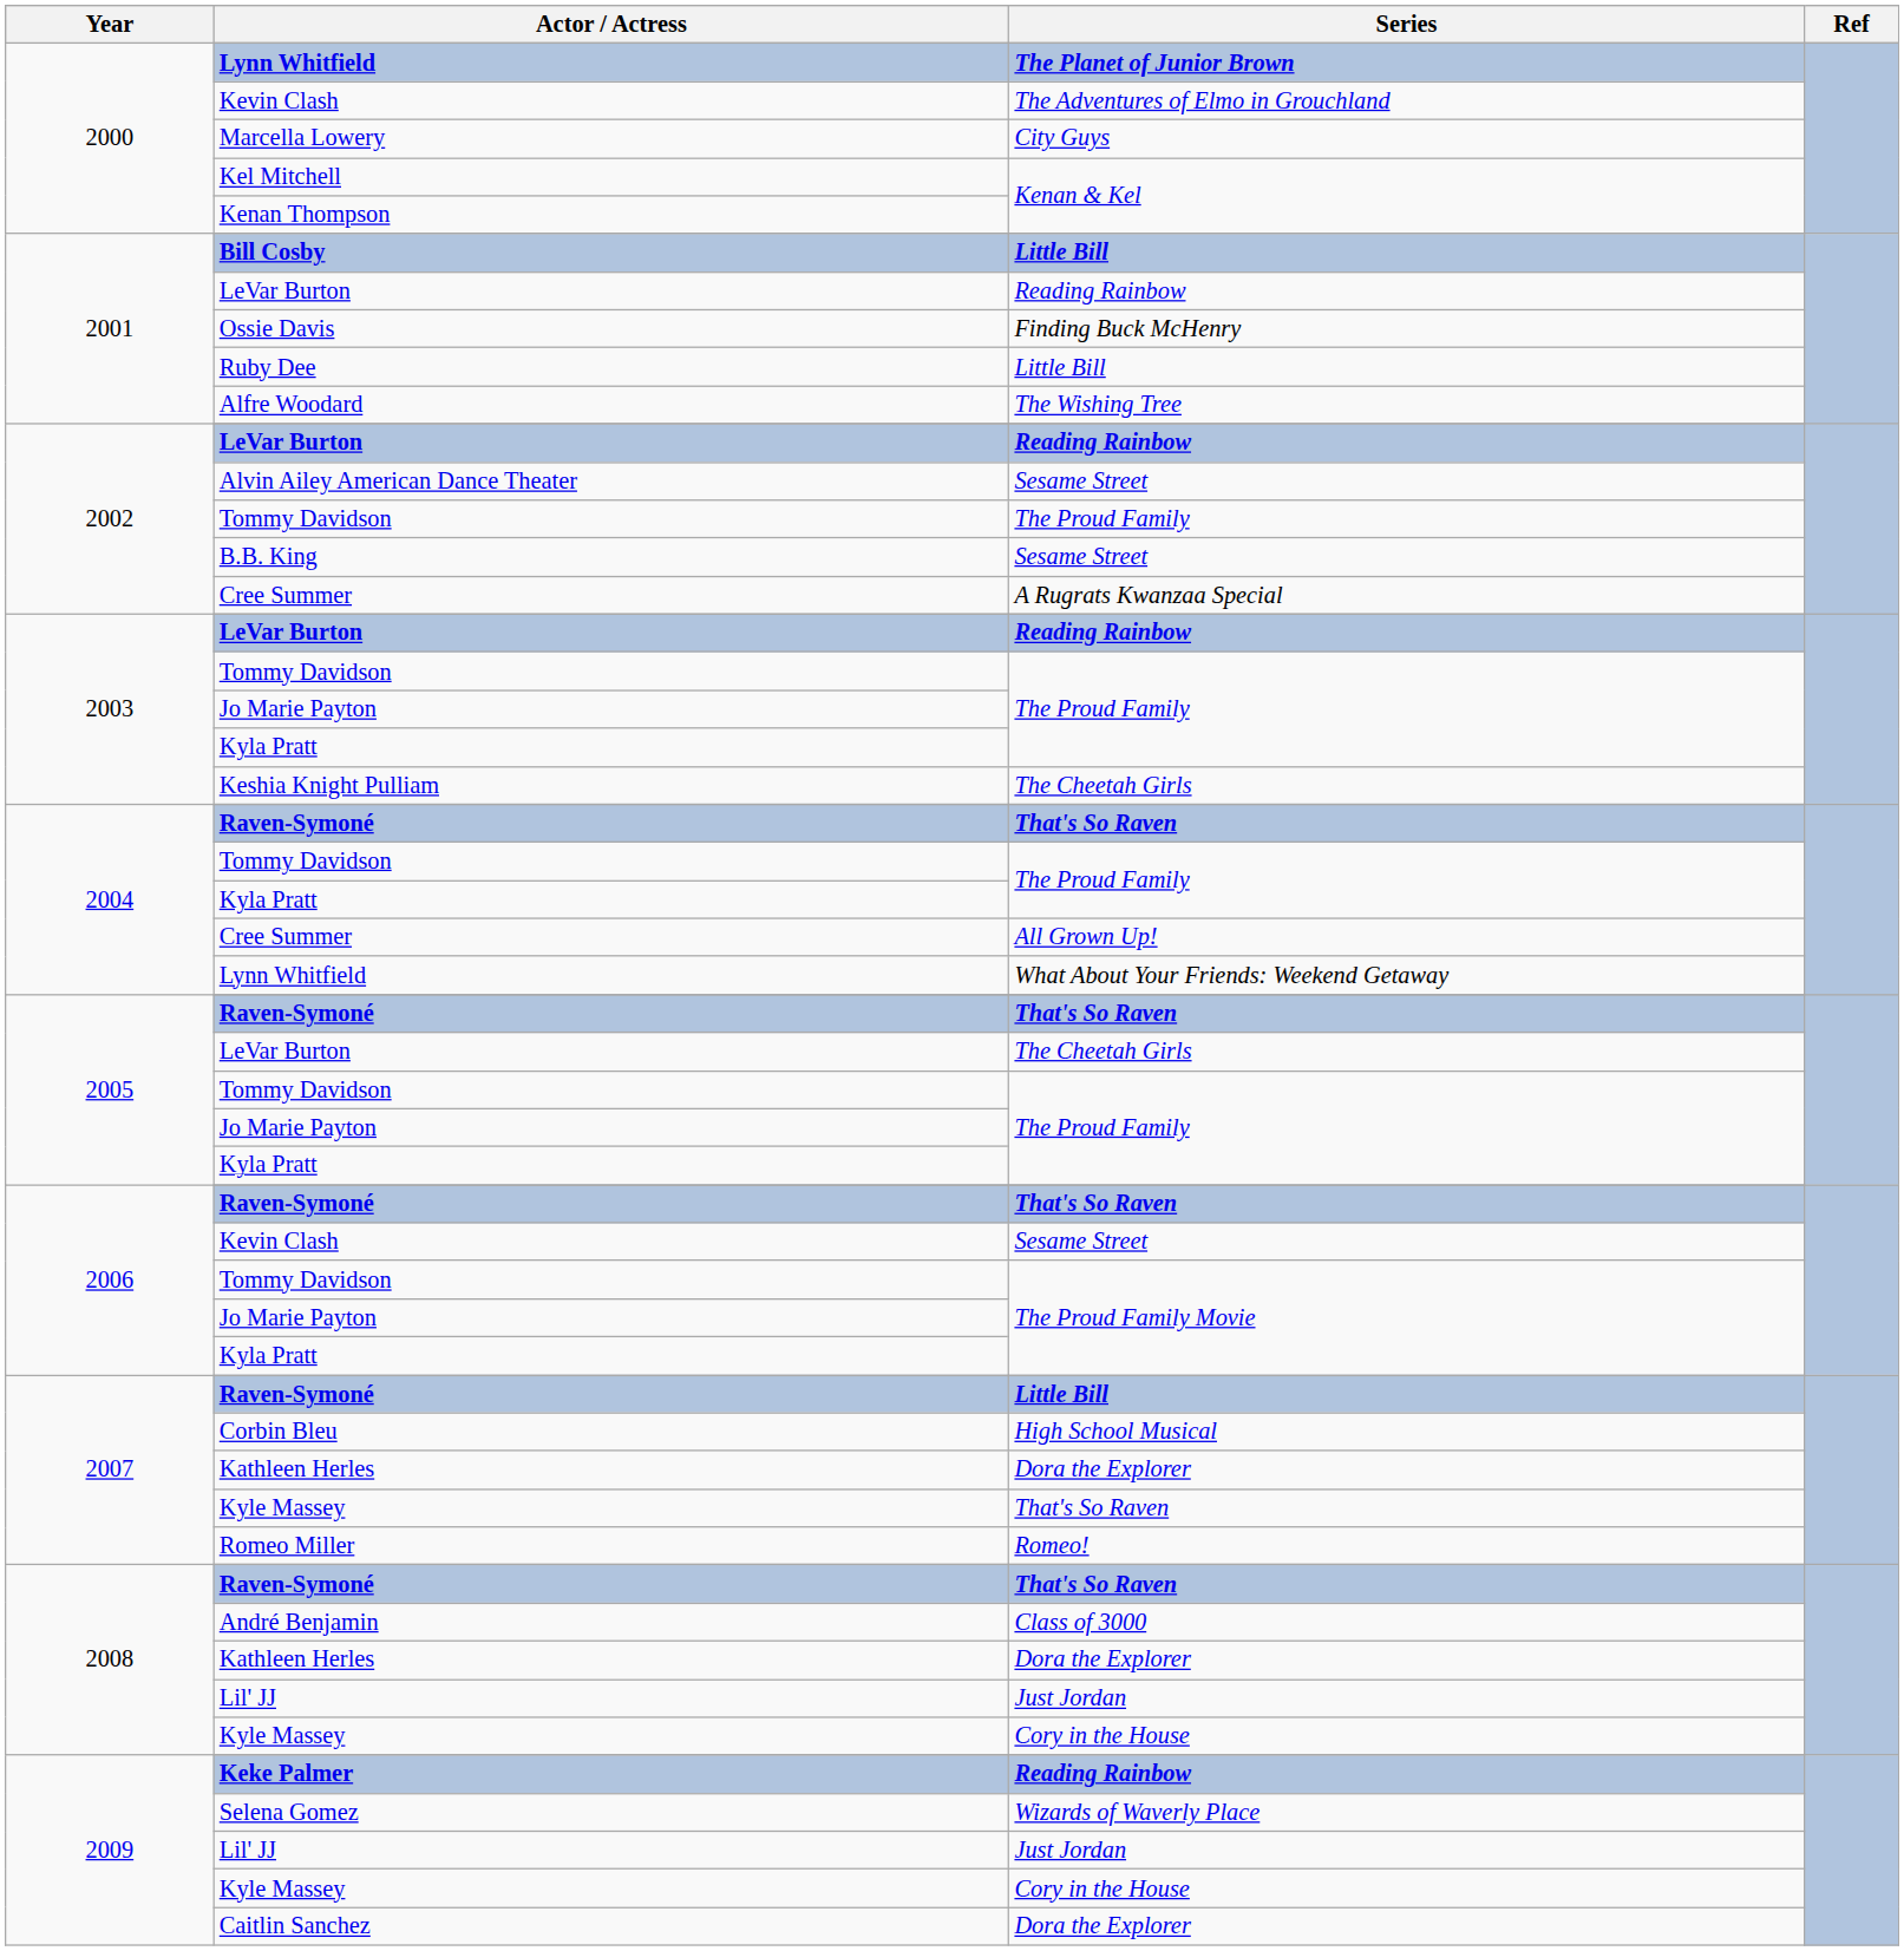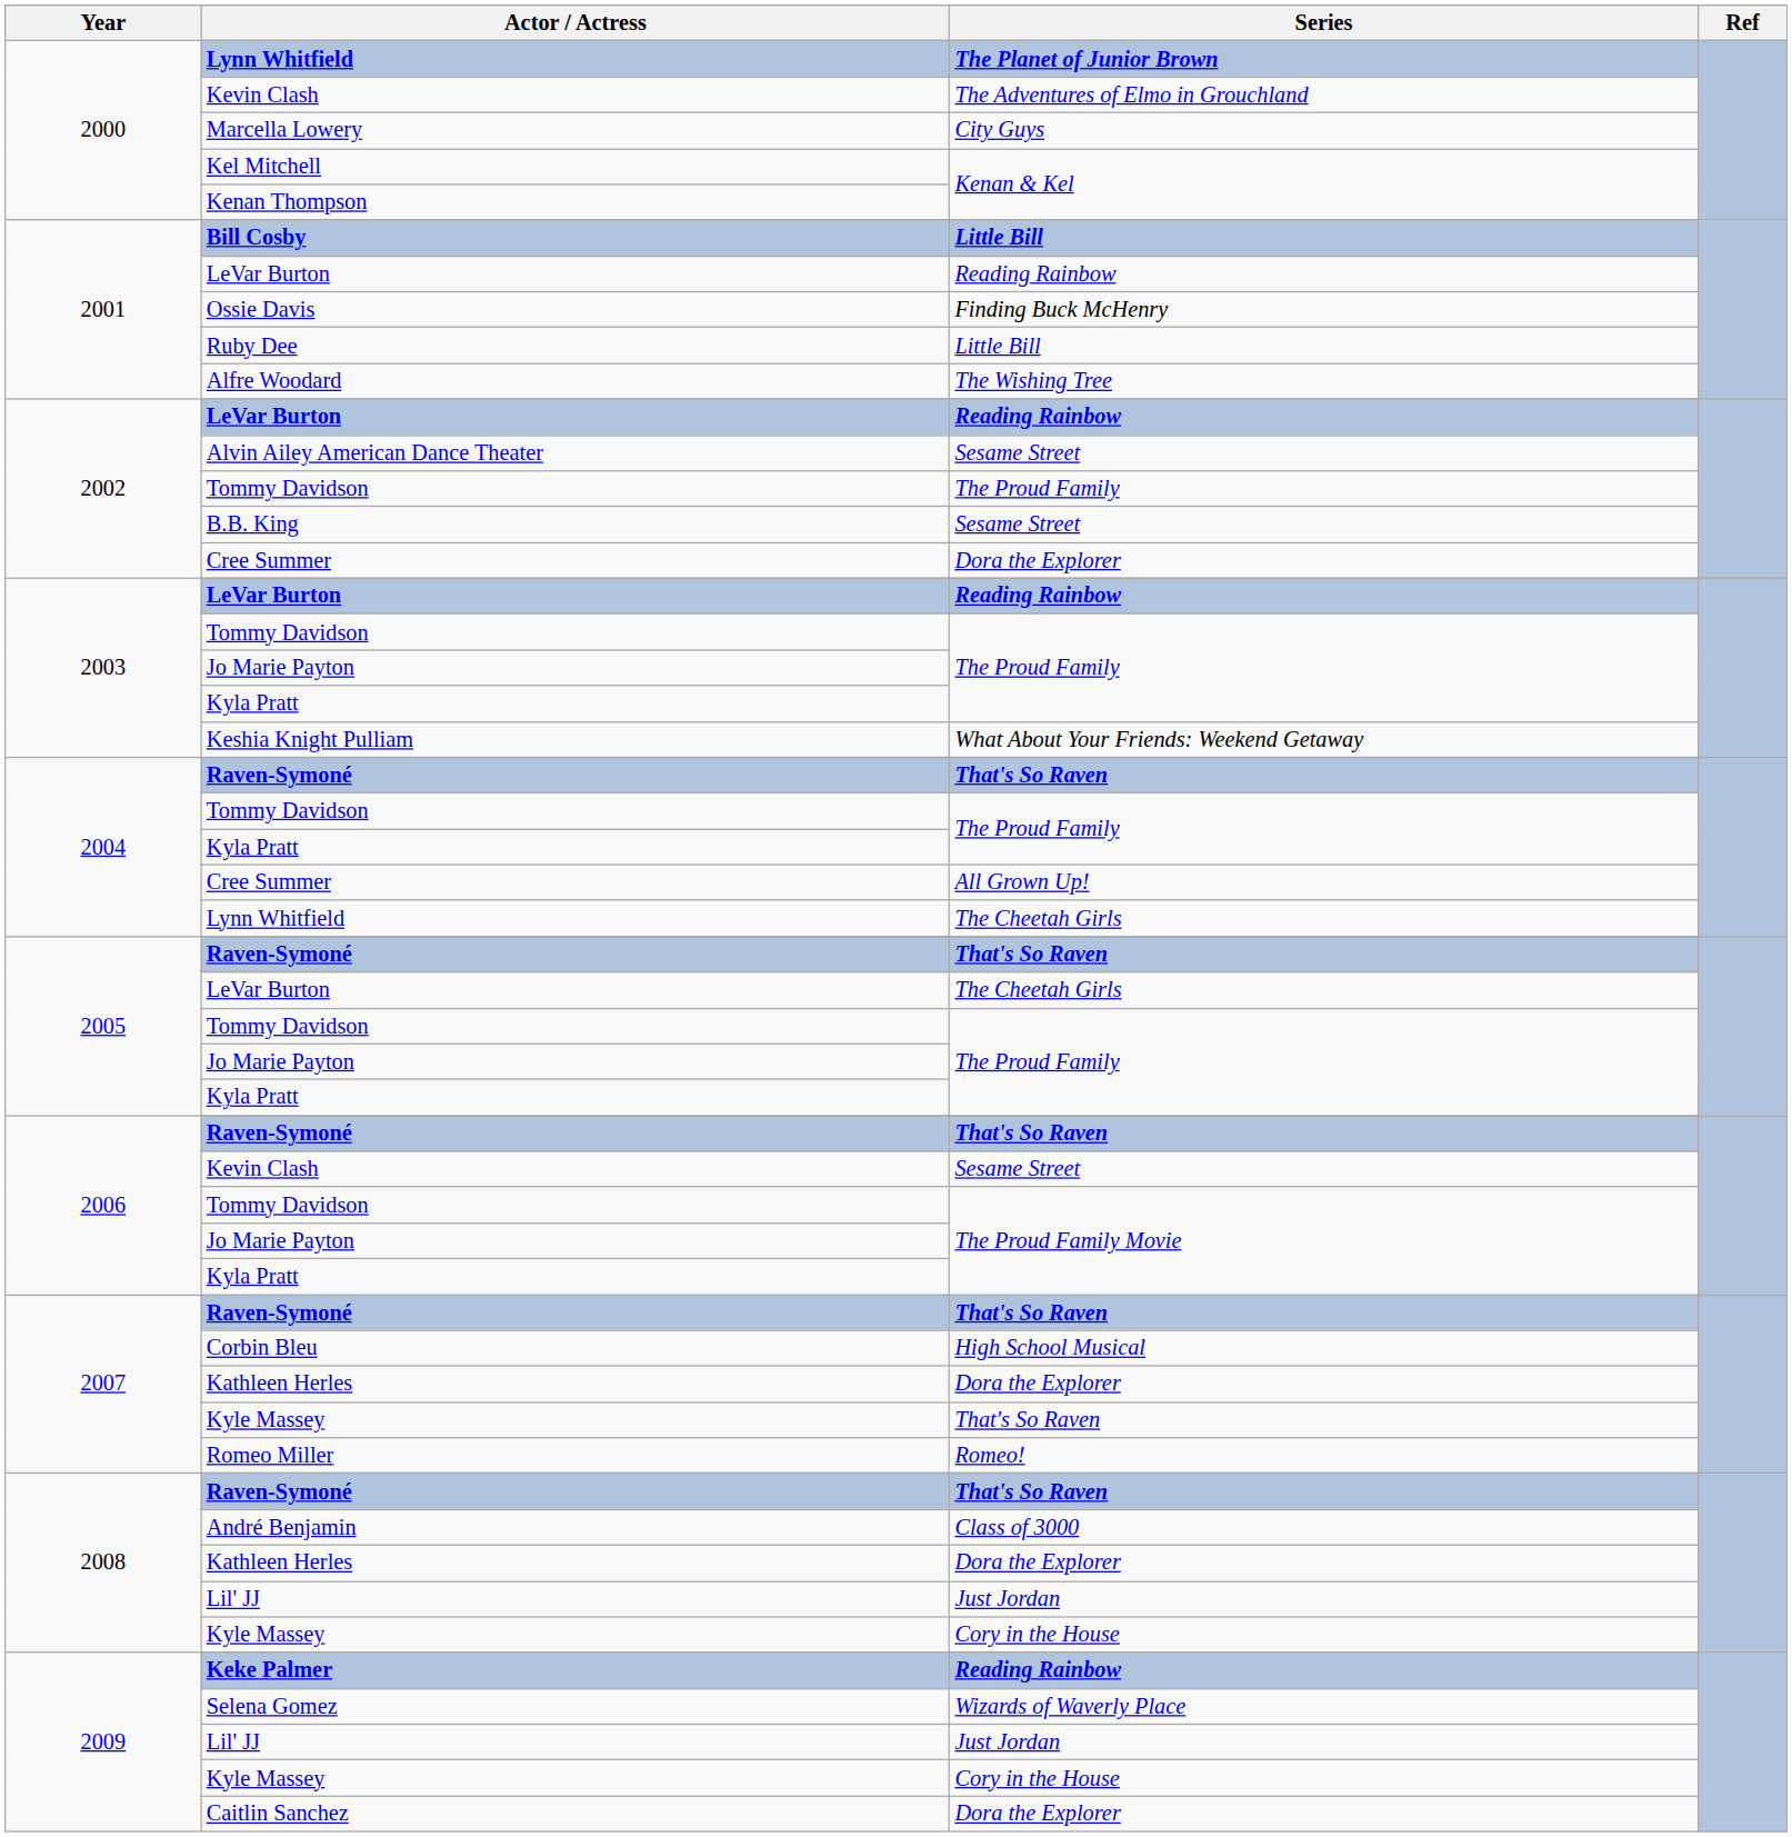 <table class="wikitable" style="width:100%;">
 <tr style="background:#bebebe;">
 <th style="width:11%;">Year</th>
 <th style="width:42%;">Actor / Actress</th>
 <th style="width:42%;">Series</th>
 <th style="width:5%;">Ref</th>
 </tr>
 <tr>
 <td rowspan="6" align="center">2000</td>
 </tr>
 <tr style="background:#B0C4DE">
 <td><strong><a href='#'>Lynn Whitfield</a></strong></td>
 <td><strong><em><a href='#'>The Planet of Junior Brown</a></em></strong></td>
 <td rowspan="6" align="center"></td>
 </tr>
 <tr>
 <td><a href='#'>Kevin Clash</a></td>
 <td><em><a href='#'>The Adventures of Elmo in Grouchland</a></em></td>
 </tr>
 <tr>
 <td><a href='#'>Marcella Lowery</a></td>
 <td><em><a href='#'>City Guys</a></em></td>
 </tr>
 <tr>
 <td><a href='#'>Kel Mitchell</a></td>
 <td rowspan="2"><em><a href='#'>Kenan & Kel</a></em></td>
 </tr>
 <tr>
 <td><a href='#'>Kenan Thompson</a></td>
 </tr>
 <tr>
 <td rowspan="6" align="center">2001</td>
 </tr>
 <tr style="background:#B0C4DE">
 <td><strong><a href='#'>Bill Cosby</a></strong></td>
 <td><strong><em><a href='#'>Little Bill</a></em></strong></td>
 <td rowspan="6" align="center"></td>
 </tr>
 <tr>
 <td><a href='#'>LeVar Burton</a></td>
 <td><em><a href='#'>Reading Rainbow</a></em></td>
 </tr>
 <tr>
 <td><a href='#'>Ossie Davis</a></td>
 <td><em>Finding Buck McHenry</em></td>
 </tr>
 <tr>
 <td><a href='#'>Ruby Dee</a></td>
 <td><em><a href='#'>Little Bill</a></em></td>
 </tr>
 <tr>
 <td><a href='#'>Alfre Woodard</a></td>
 <td><em><a href='#'>The Wishing Tree</a></em></td>
 </tr>
 <tr>
 <td rowspan="6" align="center">2002</td>
 </tr>
 <tr style="background:#B0C4DE">
 <td><strong><a href='#'>LeVar Burton</a></strong></td>
 <td><strong><em><a href='#'>Reading Rainbow</a></em></strong></td>
 <td rowspan="6" align="center"></td>
 </tr>
 <tr>
 <td><a href='#'>Alvin Ailey American Dance Theater</a></td>
 <td><em><a href='#'>Sesame Street</a></em></td>
 </tr>
 <tr>
 <td><a href='#'>Tommy Davidson</a></td>
 <td><em><a href='#'>The Proud Family</a></em></td>
 </tr>
 <tr>
 <td><a href='#'>B.B. King</a></td>
 <td><em><a href='#'>Sesame Street</a></em></td>
 </tr>
 <tr>
 <td><a href='#'>Cree Summer</a></td>
-<td><em>A Rugrats Kwanzaa Special</em></td>
+<td><em><a href='#'>Dora the Explorer</a></em></td>
 </tr>
 <tr>
 <td rowspan="6" align="center">2003</td>
 </tr>
 <tr style="background:#B0C4DE">
 <td><strong><a href='#'>LeVar Burton</a></strong></td>
 <td><strong><em><a href='#'>Reading Rainbow</a></em></strong></td>
 <td rowspan="6" align="center"></td>
 </tr>
 <tr>
 <td><a href='#'>Tommy Davidson</a></td>
 <td rowspan="3"><em><a href='#'>The Proud Family</a></em></td>
 </tr>
 <tr>
 <td><a href='#'>Jo Marie Payton</a></td>
 </tr>
 <tr>
 <td><a href='#'>Kyla Pratt</a></td>
 </tr>
 <tr>
 <td><a href='#'>Keshia Knight Pulliam</a></td>
-<td><em><a href='#'>The Cheetah Girls</a></em></td>
+<td><em>What About Your Friends: Weekend Getaway</em></td>
 </tr>
 <tr>
 <td rowspan="6" align="center"><a href='#'>2004</a></td>
 </tr>
 <tr style="background:#B0C4DE">
 <td><strong><a href='#'>Raven-Symoné</a></strong></td>
 <td><strong><em><a href='#'>That's So Raven</a></em></strong></td>
 <td rowspan="6" align="center"></td>
 </tr>
 <tr>
 <td><a href='#'>Tommy Davidson</a></td>
 <td rowspan="2"><em><a href='#'>The Proud Family</a></em></td>
 </tr>
 <tr>
 <td><a href='#'>Kyla Pratt</a></td>
 </tr>
 <tr>
 <td><a href='#'>Cree Summer</a></td>
 <td><em><a href='#'>All Grown Up!</a></em></td>
 </tr>
 <tr>
 <td><a href='#'>Lynn Whitfield</a></td>
-<td><em>What About Your Friends: Weekend Getaway</em></td>
+<td><em><a href='#'>The Cheetah Girls</a></em></td>
 </tr>
 <tr>
 <td rowspan="6" align="center"><a href='#'>2005</a></td>
 </tr>
 <tr style="background:#B0C4DE">
 <td><strong><a href='#'>Raven-Symoné</a></strong></td>
 <td><strong><em><a href='#'>That's So Raven</a></em></strong></td>
 <td rowspan="6" align="center"></td>
 </tr>
 <tr>
 <td><a href='#'>LeVar Burton</a></td>
 <td><em><a href='#'>The Cheetah Girls</a></em></td>
 </tr>
 <tr>
 <td><a href='#'>Tommy Davidson</a></td>
 <td rowspan="3"><em><a href='#'>The Proud Family</a></em></td>
 </tr>
 <tr>
 <td><a href='#'>Jo Marie Payton</a></td>
 </tr>
 <tr>
 <td><a href='#'>Kyla Pratt</a></td>
 </tr>
 <tr>
 <td rowspan="6" align="center"><a href='#'>2006</a></td>
 </tr>
 <tr style="background:#B0C4DE">
 <td><strong><a href='#'>Raven-Symoné</a></strong></td>
 <td><strong><em><a href='#'>That's So Raven</a></em></strong></td>
 <td rowspan="6" align="center"></td>
 </tr>
 <tr>
 <td><a href='#'>Kevin Clash</a></td>
 <td><em><a href='#'>Sesame Street</a></em></td>
 </tr>
 <tr>
 <td><a href='#'>Tommy Davidson</a></td>
 <td rowspan="3"><em><a href='#'>The Proud Family Movie</a></em></td>
 </tr>
 <tr>
 <td><a href='#'>Jo Marie Payton</a></td>
 </tr>
 <tr>
 <td><a href='#'>Kyla Pratt</a></td>
 </tr>
 <tr>
 <td rowspan="6" align="center"><a href='#'>2007</a></td>
 </tr>
 <tr style="background:#B0C4DE">
 <td><strong><a href='#'>Raven-Symoné</a></strong></td>
-<td><strong><em><a href='#'>Little Bill</a></em></strong></td>
+<td><strong><em><a href='#'>That's So Raven</a></em></strong></td>
 <td rowspan="6" align="center"></td>
 </tr>
 <tr>
 <td><a href='#'>Corbin Bleu</a></td>
 <td><em><a href='#'>High School Musical</a></em></td>
 </tr>
 <tr>
 <td><a href='#'>Kathleen Herles</a></td>
 <td><em><a href='#'>Dora the Explorer</a></em></td>
 </tr>
 <tr>
 <td><a href='#'>Kyle Massey</a></td>
 <td><em><a href='#'>That's So Raven</a></em></td>
 </tr>
 <tr>
 <td><a href='#'>Romeo Miller</a></td>
 <td><em><a href='#'>Romeo!</a></em></td>
 </tr>
 <tr>
 <td rowspan="6" align="center">2008</td>
 </tr>
 <tr style="background:#B0C4DE">
 <td><strong><a href='#'>Raven-Symoné</a></strong></td>
 <td><strong><em><a href='#'>That's So Raven</a></em></strong></td>
 <td rowspan="6" align="center"></td>
 </tr>
 <tr>
 <td><a href='#'>André Benjamin</a></td>
 <td><em><a href='#'>Class of 3000</a></em></td>
 </tr>
 <tr>
 <td><a href='#'>Kathleen Herles</a></td>
 <td><em><a href='#'>Dora the Explorer</a></em></td>
 </tr>
 <tr>
 <td><a href='#'>Lil' JJ</a></td>
 <td><em><a href='#'>Just Jordan</a></em></td>
 </tr>
 <tr>
 <td><a href='#'>Kyle Massey</a></td>
 <td><em><a href='#'>Cory in the House</a></em></td>
 </tr>
 <tr>
 <td rowspan="6" align="center"><a href='#'>2009</a></td>
 </tr>
 <tr style="background:#B0C4DE">
 <td><strong><a href='#'>Keke Palmer</a></strong></td>
 <td><strong><em><a href='#'>Reading Rainbow</a></em></strong></td>
 <td rowspan="6" align="center"></td>
 </tr>
 <tr>
 <td><a href='#'>Selena Gomez</a></td>
 <td><em><a href='#'>Wizards of Waverly Place</a></em></td>
 </tr>
 <tr>
 <td><a href='#'>Lil' JJ</a></td>
 <td><em><a href='#'>Just Jordan</a></em></td>
 </tr>
 <tr>
 <td><a href='#'>Kyle Massey</a></td>
 <td><em><a href='#'>Cory in the House</a></em></td>
 </tr>
 <tr>
 <td><a href='#'>Caitlin Sanchez</a></td>
 <td><em><a href='#'>Dora the Explorer</a></em></td>
 </tr>
 </table>
